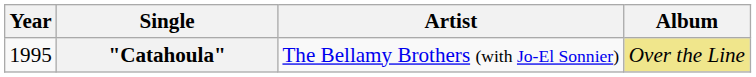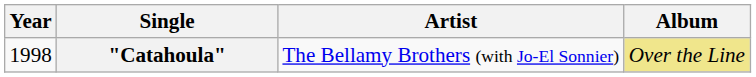 <table class="wikitable plainrowheaders">
 <tr>
 <th>Year</th>
 <th style="width:10em;">Single</th>
 <th>Artist</th>
 <th>Album</th>
 </tr>
 <tr>
-<td>1995</td>
+<td>1998</td>
 <th scope="row">"Catahoula"</th>
 <td><a href='#'>The Bellamy Brothers</a> <small>(with <a href='#'>Jo-El Sonnier</a>)</small></td>
 <td style="background: khaki;"><em>Over the Line</em></td>
 </tr>
 </table>
